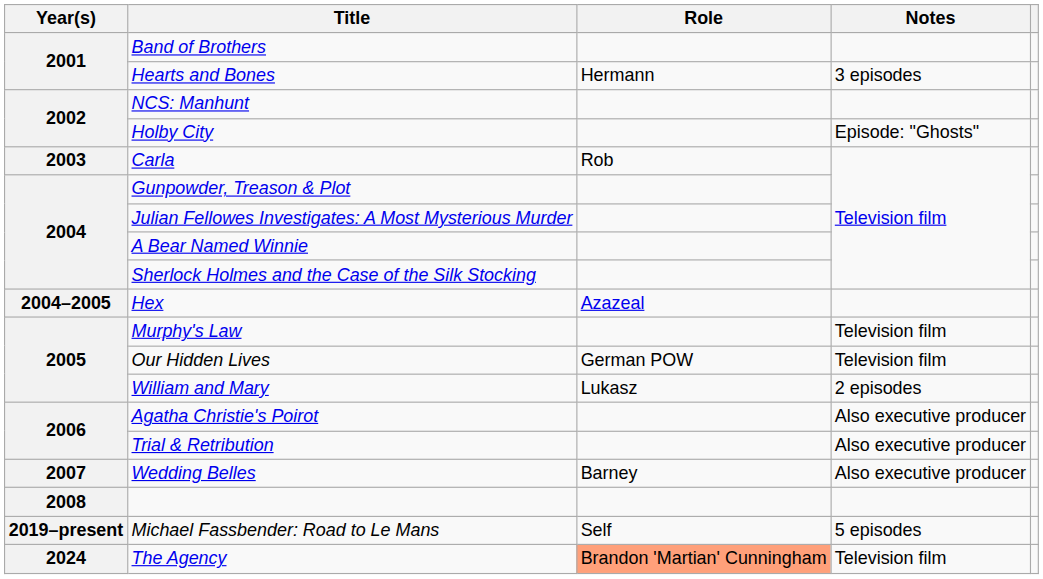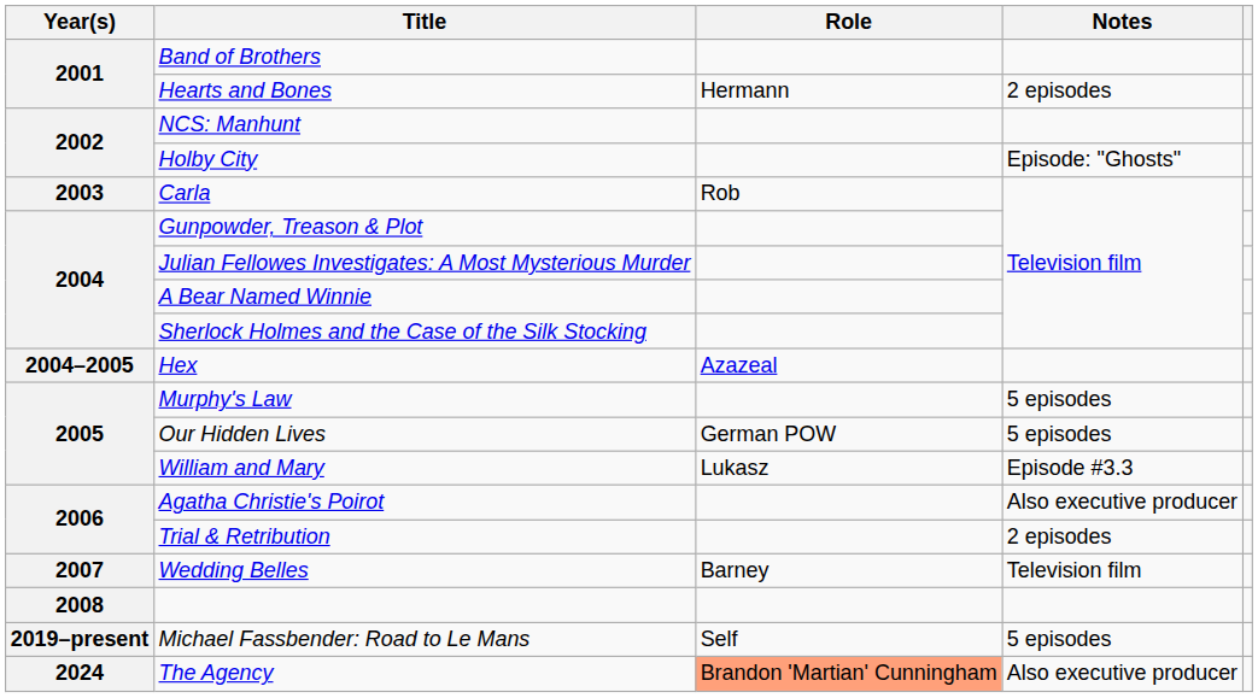 <table class="wikitable plainrowheaders sortable">
 <tr>
 <th scope="col">Year(s)</th>
 <th scope="col">Title</th>
 <th scope="col">Role</th>
 <th scope="col" class="unsortable">Notes</th>
 <th scope="col" class="unsortable"></th>
 </tr>
 <tr>
 <th rowspan="2" scope="row">2001</th>
 <td><em><a href='#'>Band of Brothers</a></em></td>
 <td></td>
 <td></td>
 <td style="text-align:center;"></td>
 </tr>
 <tr>
 <td><em><a href='#'>Hearts and Bones</a></em></td>
 <td>Hermann</td>
-<td>3 episodes</td>
+<td>2 episodes</td>
 <td style="text-align:center;"></td>
 </tr>
 <tr>
 <th rowspan="2" scope="row">2002</th>
 <td><em><a href='#'>NCS: Manhunt</a></em></td>
 <td></td>
 <td></td>
 <td style="text-align:center;"></td>
 </tr>
 <tr>
 <td><em><a href='#'>Holby City</a></em></td>
 <td></td>
 <td>Episode: "Ghosts"</td>
 <td style="text-align:center;"></td>
 </tr>
 <tr>
 <th scope="row">2003</th>
 <td><em><a href='#'>Carla</a></em></td>
 <td>Rob</td>
 <td rowspan="5"><a href='#'>Television film</a></td>
 <td style="text-align:center;"></td>
 </tr>
 <tr>
 <th rowspan="4" scope="row">2004</th>
 <td><em><a href='#'>Gunpowder, Treason & Plot</a></em></td>
 <td></td>
 <td style="text-align:center;"></td>
 </tr>
 <tr>
 <td><em><a href='#'>Julian Fellowes Investigates: A Most Mysterious Murder</a></em></td>
 <td></td>
 <td style="text-align:center;"></td>
 </tr>
 <tr>
 <td><em><a href='#'>A Bear Named Winnie</a></em></td>
 <td></td>
 <td style="text-align:center;"></td>
 </tr>
 <tr>
 <td><em><a href='#'>Sherlock Holmes and the Case of the Silk Stocking</a></em></td>
 <td></td>
 <td style="text-align:center;"></td>
 </tr>
 <tr>
 <th scope="row">2004–2005</th>
 <td><em><a href='#'>Hex</a></em></td>
 <td><a href='#'>Azazeal</a></td>
 <td></td>
 <td style="text-align:center;"></td>
 </tr>
 <tr>
 <th rowspan="3" scope="row">2005</th>
 <td><em><a href='#'>Murphy's Law</a></em></td>
 <td></td>
-<td>Television film</td>
+<td>5 episodes</td>
 <td style="text-align:center;"></td>
 </tr>
 <tr>
 <td><em>Our Hidden Lives</em></td>
 <td>German POW</td>
-<td>Television film</td>
+<td>5 episodes</td>
 <td style="text-align:center;"></td>
 </tr>
 <tr>
 <td><em><a href='#'>William and Mary</a></em></td>
 <td>Lukasz</td>
-<td>2 episodes</td>
+<td>Episode #3.3</td>
 <td style="text-align:center;"></td>
 </tr>
 <tr>
 <th rowspan="2" scope="row">2006</th>
 <td><em><a href='#'>Agatha Christie's Poirot</a></em></td>
 <td></td>
 <td>Also executive producer</td>
 <td style="text-align:center;"></td>
 </tr>
 <tr>
 <td><em><a href='#'>Trial & Retribution</a></em></td>
 <td></td>
-<td>Also executive producer</td>
+<td>2 episodes</td>
 <td style="text-align:center;"></td>
 </tr>
 <tr>
 <th scope="row">2007</th>
 <td><em><a href='#'>Wedding Belles</a></em></td>
 <td>Barney</td>
-<td>Also executive producer</td>
+<td>Television film</td>
 <td style="text-align:center;"></td>
 </tr>
 <tr>
 <th scope="row">2008</th>
 <td><em></em></td>
 <td></td>
 <td></td>
 <td style="text-align:center;"></td>
 </tr>
 <tr>
 <th scope="row">2019–present</th>
 <td><em>Michael Fassbender: Road to Le Mans</em></td>
 <td>Self</td>
 <td>5 episodes</td>
 <td style="text-align:center;"></td>
 </tr>
 <tr>
 <th scope="row">2024</th>
 <td><em><a href='#'>The Agency</a></em></td>
 <td style="background: lightsalmon;">Brandon 'Martian' Cunningham</td>
-<td>Television film</td>
+<td>Also executive producer</td>
 <td style="text-align:center;"></td>
 </tr>
 </table>
